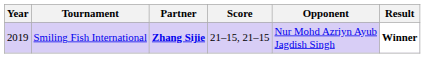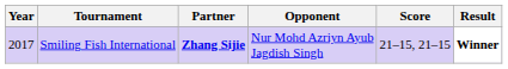 <table class="sortable wikitable" style="font-size: 90%;">
 <tr>
 <th>Year</th>
 <th>Tournament</th>
 <th>Partner</th>
+<th>Opponent</th>
 <th>Score</th>
-<th>Opponent</th>
 <th>Result</th>
 </tr>
 <tr style="background:#D8CEF6">
-<td align="center">2019</td>
+<td align="center">2017</td>
 <td align="left"><a href='#'>Smiling Fish International</a></td>
 <td align="left"><strong> <a href='#'>Zhang Sijie</a></strong></td>
+<td align="left"> <a href='#'>Nur Mohd Azriyn Ayub</a><br> <a href='#'>Jagdish Singh</a></td>
 <td align="left">21–15, 21–15</td>
-<td align="left"> <a href='#'>Nur Mohd Azriyn Ayub</a><br> <a href='#'>Jagdish Singh</a></td>
 <td style="text-align:left; background:white"> <strong>Winner</strong></td>
 </tr>
 </table>
